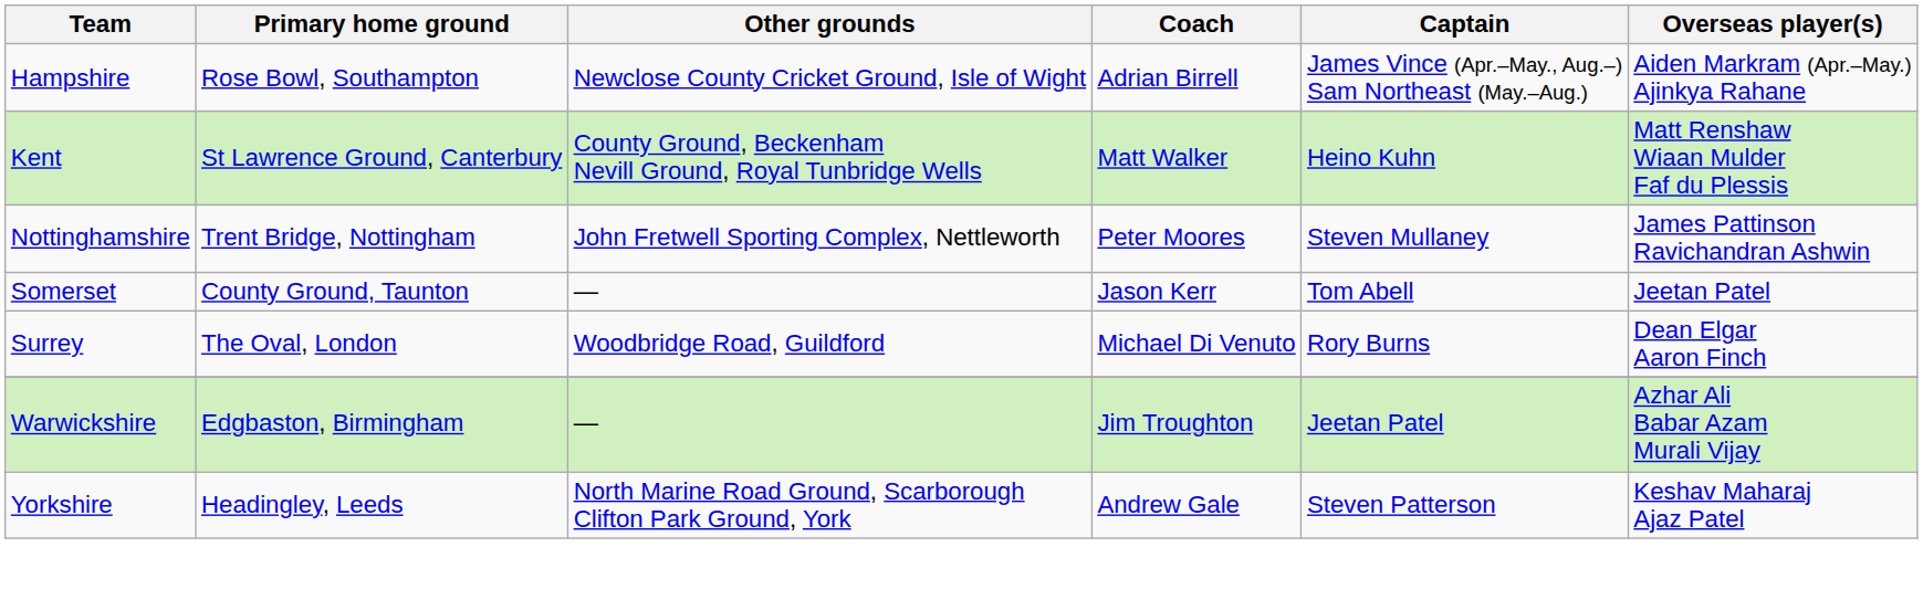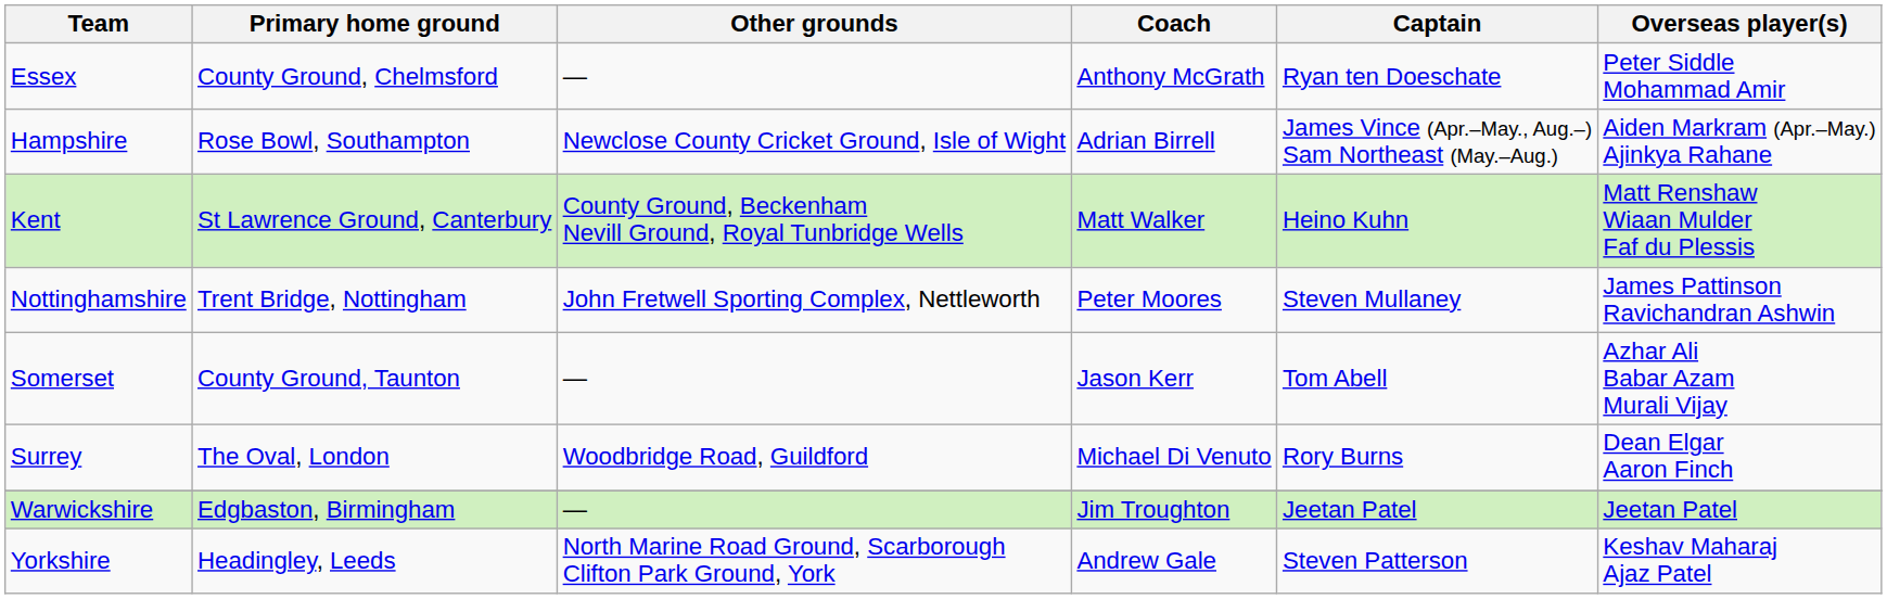 <table class="wikitable sortable">
 <tr>
 <th>Team</th>
 <th>Primary home ground</th>
 <th>Other grounds</th>
 <th>Coach</th>
 <th>Captain</th>
 <th>Overseas player(s)</th>
+</tr>
+<tr>
+<td><a href='#'>Essex</a></td>
+<td><a href='#'>County Ground</a>, <a href='#'>Chelmsford</a></td>
+<td>—</td>
+<td> <a href='#'>Anthony McGrath</a></td>
+<td> <a href='#'>Ryan ten Doeschate</a></td>
+<td> <a href='#'>Peter Siddle</a> <br>  <a href='#'>Mohammad Amir</a></td>
 </tr>
 <tr>
 <td><a href='#'>Hampshire</a></td>
 <td><a href='#'>Rose Bowl</a>, <a href='#'>Southampton</a></td>
 <td><a href='#'>Newclose County Cricket Ground</a>, <a href='#'>Isle of Wight</a></td>
 <td> <a href='#'>Adrian Birrell</a></td>
 <td> <a href='#'>James Vince</a> <small>(Apr.–May., Aug.–)</small><br> <a href='#'>Sam Northeast</a>  <small>(May.–Aug.)</small></td>
 <td> <a href='#'>Aiden Markram</a> <small>(Apr.–May.)</small><br> <a href='#'>Ajinkya Rahane</a></td>
 </tr>
 <tr style="background-color:#D0F0C0">
 <td><a href='#'>Kent</a></td>
 <td><a href='#'>St Lawrence Ground</a>, <a href='#'>Canterbury</a></td>
 <td><a href='#'>County Ground</a>, <a href='#'>Beckenham</a> <br> <a href='#'>Nevill Ground</a>, <a href='#'>Royal Tunbridge Wells</a></td>
 <td> <a href='#'>Matt Walker</a></td>
 <td> <a href='#'>Heino Kuhn</a></td>
 <td> <a href='#'>Matt Renshaw</a><br> <a href='#'>Wiaan Mulder</a><br> <a href='#'>Faf du Plessis</a></td>
 </tr>
 <tr>
 <td><a href='#'>Nottinghamshire</a></td>
 <td><a href='#'>Trent Bridge</a>, <a href='#'>Nottingham</a></td>
 <td><a href='#'>John Fretwell Sporting Complex</a>, Nettleworth</td>
 <td> <a href='#'>Peter Moores</a></td>
 <td> <a href='#'>Steven Mullaney</a></td>
 <td> <a href='#'>James Pattinson</a><br> <a href='#'>Ravichandran Ashwin</a></td>
 </tr>
 <tr>
 <td><a href='#'>Somerset</a></td>
 <td><a href='#'>County Ground, Taunton</a></td>
 <td>—</td>
 <td> <a href='#'>Jason Kerr</a></td>
 <td> <a href='#'>Tom Abell</a></td>
-<td> <a href='#'>Jeetan Patel</a></td>
+<td> <a href='#'>Azhar Ali</a><br> <a href='#'>Babar Azam</a><br>  <a href='#'>Murali Vijay</a></td>
 </tr>
 <tr>
 <td><a href='#'>Surrey</a></td>
 <td><a href='#'>The Oval</a>, <a href='#'>London</a></td>
 <td><a href='#'>Woodbridge Road</a>, <a href='#'>Guildford</a></td>
 <td> <a href='#'>Michael Di Venuto</a></td>
 <td> <a href='#'>Rory Burns</a></td>
 <td> <a href='#'>Dean Elgar</a><br>  <a href='#'>Aaron Finch</a></td>
 </tr>
 <tr>
 </tr>
 <tr style="background-color:#D0F0C0">
 <td><a href='#'>Warwickshire</a></td>
 <td><a href='#'>Edgbaston</a>, <a href='#'>Birmingham</a></td>
 <td>—</td>
 <td> <a href='#'>Jim Troughton</a></td>
 <td> <a href='#'>Jeetan Patel</a></td>
-<td> <a href='#'>Azhar Ali</a><br> <a href='#'>Babar Azam</a><br>  <a href='#'>Murali Vijay</a></td>
+<td> <a href='#'>Jeetan Patel</a></td>
 </tr>
 <tr>
 <td><a href='#'>Yorkshire</a></td>
 <td><a href='#'>Headingley</a>, <a href='#'>Leeds</a></td>
 <td><a href='#'>North Marine Road Ground</a>, <a href='#'>Scarborough</a> <br> <a href='#'>Clifton Park Ground</a>, <a href='#'>York</a></td>
 <td> <a href='#'>Andrew Gale</a></td>
 <td> <a href='#'>Steven Patterson</a></td>
 <td> <a href='#'>Keshav Maharaj</a> <br>  <a href='#'>Ajaz Patel</a></td>
 </tr>
 </table>
